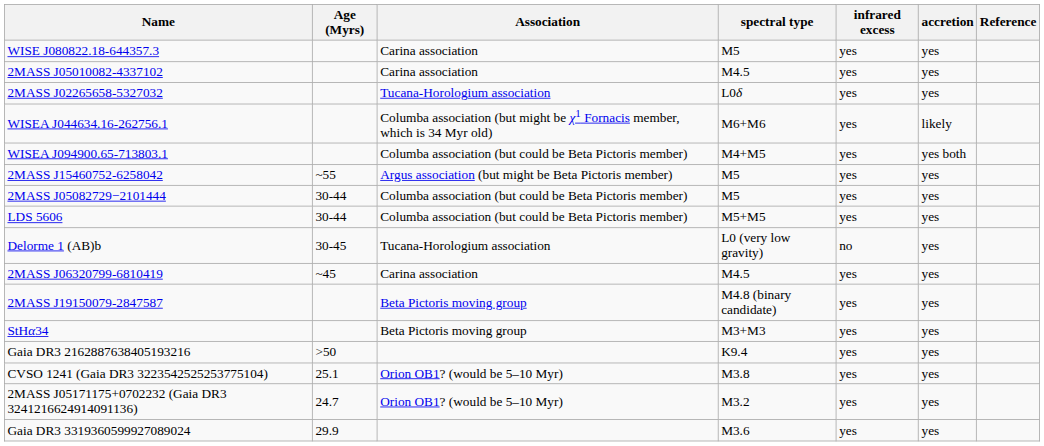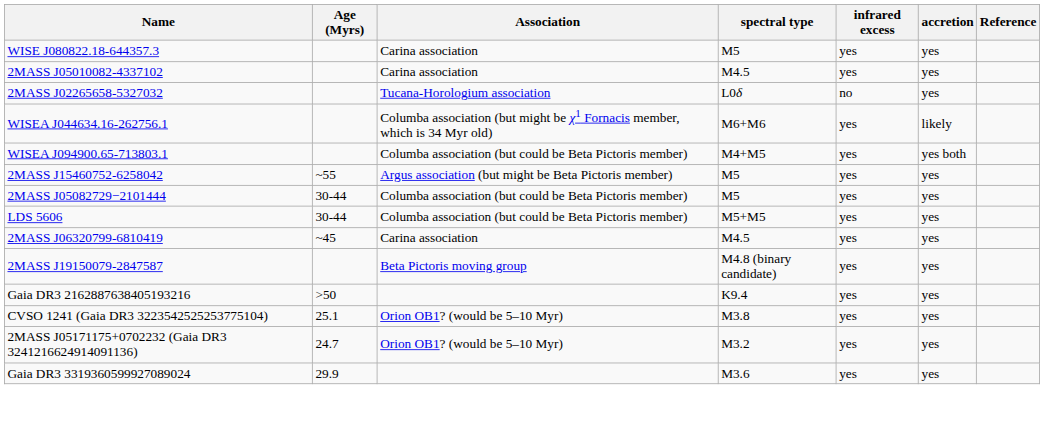 <table class="wikitable">
 <tr>
 <th>Name</th>
 <th>Age (Myrs)</th>
 <th>Association</th>
 <th>spectral type</th>
 <th>infrared excess</th>
 <th>accretion</th>
 <th>Reference</th>
 </tr>
 <tr>
 <td><a href='#'>WISE J080822.18-644357.3</a></td>
 <td></td>
 <td>Carina association</td>
 <td>M5</td>
 <td>yes</td>
 <td>yes</td>
 <td></td>
 </tr>
 <tr>
 <td><a href='#'>2MASS J05010082-4337102</a></td>
 <td></td>
 <td>Carina association</td>
 <td>M4.5</td>
 <td>yes</td>
 <td>yes</td>
 <td></td>
 </tr>
 <tr>
 <td><a href='#'>2MASS J02265658-5327032</a></td>
 <td></td>
 <td><a href='#'>Tucana-Horologium association</a></td>
 <td>L0<em>δ</em></td>
-<td>yes</td>
+<td>no</td>
 <td>yes</td>
 <td></td>
 </tr>
 <tr>
 <td><a href='#'>WISEA J044634.16-262756.1</a></td>
 <td></td>
 <td>Columba association (but might be <a href='#'><em>χ</em><sup>1</sup> Fornacis</a> member, which is 34 Myr old)</td>
 <td>M6+M6</td>
 <td>yes</td>
 <td>likely</td>
 <td></td>
 </tr>
 <tr>
 <td><a href='#'>WISEA J094900.65-713803.1</a></td>
 <td></td>
 <td>Columba association (but could be Beta Pictoris member)</td>
 <td>M4+M5</td>
 <td>yes</td>
 <td>yes both</td>
 <td></td>
 </tr>
 <tr>
 <td><a href='#'>2MASS J15460752-6258042</a></td>
 <td>~55</td>
 <td><a href='#'>Argus association</a> (but might be Beta Pictoris member)</td>
 <td>M5</td>
 <td>yes</td>
 <td>yes</td>
 <td></td>
 </tr>
 <tr>
 <td><a href='#'>2MASS J05082729−2101444</a></td>
 <td>30-44</td>
 <td>Columba association (but could be Beta Pictoris member)</td>
 <td>M5</td>
 <td>yes</td>
 <td>yes</td>
 <td></td>
 </tr>
 <tr>
 <td><a href='#'>LDS 5606</a></td>
 <td>30-44</td>
 <td>Columba association (but could be Beta Pictoris member)</td>
 <td>M5+M5</td>
 <td>yes</td>
 <td>yes</td>
 <td></td>
 </tr>
 <tr>
-<td><a href='#'>Delorme 1</a> (AB)b</td>
-<td>30-45</td>
-<td>Tucana-Horologium association</td>
-<td>L0 (very low gravity)</td>
-<td>no</td>
-<td>yes</td>
-<td></td>
-</tr>
-<tr>
 <td><a href='#'>2MASS J06320799-6810419</a></td>
 <td>~45</td>
 <td>Carina association</td>
 <td>M4.5</td>
 <td>yes</td>
 <td>yes</td>
 <td></td>
 </tr>
 <tr>
 <td><a href='#'>2MASS J19150079-2847587</a></td>
 <td></td>
 <td><a href='#'>Beta Pictoris moving group</a></td>
 <td>M4.8 (binary candidate)</td>
-<td>yes</td>
-<td>yes</td>
-<td></td>
-</tr>
-<tr>
-<td><a href='#'>StH<em>α</em>34</a></td>
-<td></td>
-<td>Beta Pictoris moving group</td>
-<td>M3+M3</td>
 <td>yes</td>
 <td>yes</td>
 <td></td>
 </tr>
 <tr>
 <td>Gaia DR3 2162887638405193216</td>
 <td>>50</td>
 <td></td>
 <td>K9.4</td>
 <td>yes</td>
 <td>yes</td>
 <td></td>
 </tr>
 <tr>
 <td>CVSO 1241 (Gaia DR3 3223542525253775104)</td>
 <td>25.1</td>
 <td><a href='#'>Orion OB1</a>? (would be 5–10 Myr)</td>
 <td>M3.8</td>
 <td>yes</td>
 <td>yes</td>
 <td></td>
 </tr>
 <tr>
 <td>2MASS J05171175+0702232 (Gaia DR3 3241216624914091136)</td>
 <td>24.7</td>
 <td><a href='#'>Orion OB1</a>? (would be 5–10 Myr)</td>
 <td>M3.2</td>
 <td>yes</td>
 <td>yes</td>
 <td></td>
 </tr>
 <tr>
 <td>Gaia DR3 3319360599927089024</td>
 <td>29.9</td>
 <td></td>
 <td>M3.6</td>
 <td>yes</td>
 <td>yes</td>
 <td></td>
 </tr>
 </table>
